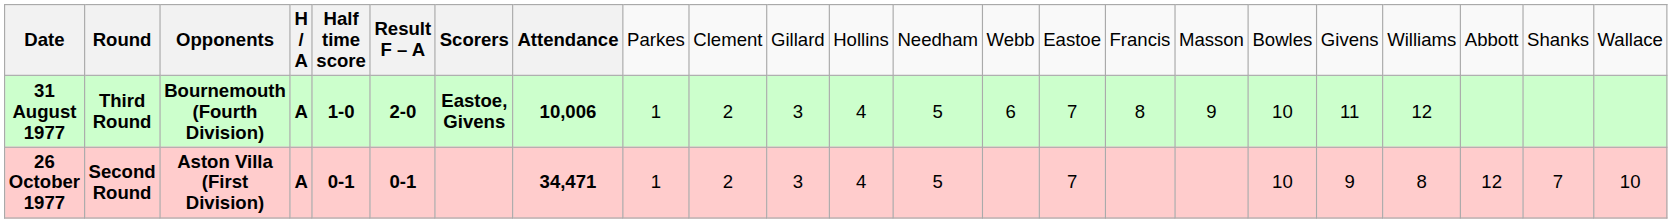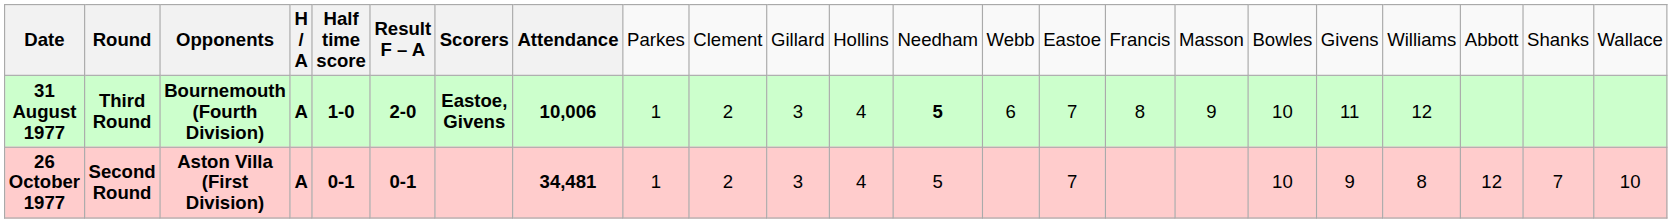 <table class="wikitable" style="text-align:center">
 <tr>
 <th><strong>Date</strong></th>
 <th><strong>Round</strong></th>
 <th><strong>Opponents</strong></th>
 <th><strong>H / A</strong></th>
 <th><strong>Half time score</strong></th>
 <th><strong>Result</strong><br><strong>F – A</strong></th>
 <th><strong>Scorers</strong></th>
 <th><strong>Attendance</strong></th>
 <td>Parkes</td>
 <td>Clement</td>
 <td>Gillard</td>
 <td>Hollins</td>
 <td>Needham</td>
 <td>Webb</td>
 <td>Eastoe</td>
 <td>Francis</td>
 <td>Masson</td>
 <td>Bowles</td>
 <td>Givens</td>
 <td>Williams</td>
 <td>Abbott</td>
 <td>Shanks</td>
 <td>Wallace</td>
 </tr>
 <tr bgcolor="#ccffcc">
 <td><strong>31 August 1977</strong></td>
 <td><strong>Third Round</strong></td>
 <td><strong>Bournemouth (Fourth Division)</strong></td>
 <td><strong>A</strong></td>
 <td><strong>1-0</strong></td>
 <td><strong>2-0</strong></td>
 <td><strong>Eastoe, Givens</strong></td>
 <td><strong>10,006</strong></td>
 <td>1</td>
 <td>2</td>
 <td>3</td>
 <td>4</td>
-<td>5</td>
+<td><strong>5</strong></td>
 <td>6</td>
 <td>7</td>
 <td>8</td>
 <td>9</td>
 <td>10</td>
 <td>11</td>
 <td>12</td>
 <td></td>
 <td></td>
 <td></td>
 </tr>
 <tr bgcolor="#ffcccc">
 <td><strong>26 October 1977</strong></td>
 <td><strong>Second Round</strong></td>
 <td><strong>Aston Villa (First Division)</strong></td>
 <td><strong>A</strong></td>
 <td><strong>0-1</strong></td>
 <td><strong>0-1</strong></td>
 <td></td>
-<td><strong>34,471</strong></td>
+<td><strong>34,481</strong></td>
 <td>1</td>
 <td>2</td>
 <td>3</td>
 <td>4</td>
 <td>5</td>
 <td></td>
 <td>7</td>
 <td></td>
 <td></td>
 <td>10</td>
 <td>9</td>
 <td>8</td>
 <td>12</td>
 <td>7</td>
 <td>10</td>
 </tr>
 </table>
